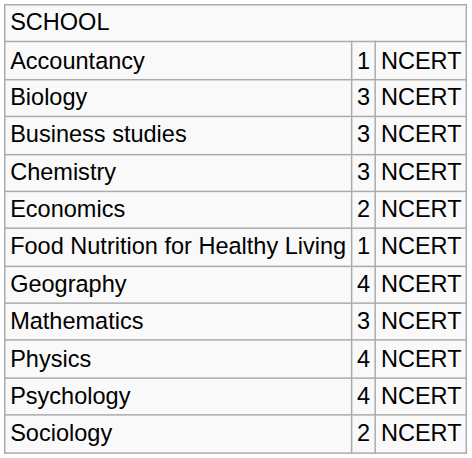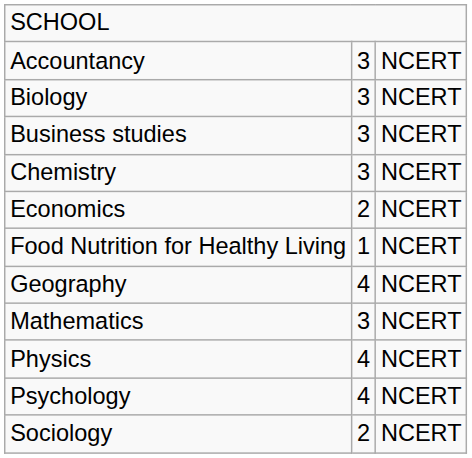 <table class="wikitable">
 <tr>
 <td colspan="3">SCHOOL</td>
 </tr>
 <tr>
 <td>Accountancy</td>
-<td>1</td>
+<td>3</td>
 <td>NCERT</td>
 </tr>
 <tr>
 <td>Biology</td>
 <td>3</td>
 <td>NCERT</td>
 </tr>
 <tr>
 <td>Business studies</td>
 <td>3</td>
 <td>NCERT</td>
 </tr>
 <tr>
 <td>Chemistry</td>
 <td>3</td>
 <td>NCERT</td>
 </tr>
 <tr>
 <td>Economics</td>
 <td>2</td>
 <td>NCERT</td>
 </tr>
 <tr>
 <td>Food Nutrition for Healthy Living</td>
 <td>1</td>
 <td>NCERT</td>
 </tr>
 <tr>
 <td>Geography</td>
 <td>4</td>
 <td>NCERT</td>
 </tr>
 <tr>
 <td>Mathematics</td>
 <td>3</td>
 <td>NCERT</td>
 </tr>
 <tr>
 <td>Physics</td>
 <td>4</td>
 <td>NCERT</td>
 </tr>
 <tr>
 <td>Psychology</td>
 <td>4</td>
 <td>NCERT</td>
 </tr>
 <tr>
 <td>Sociology</td>
 <td>2</td>
 <td>NCERT</td>
 </tr>
 </table>
